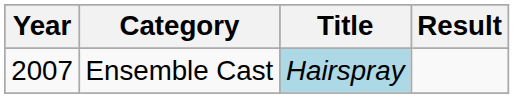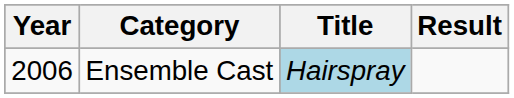 <table class="wikitable">
 <tr>
 <th>Year</th>
 <th>Category</th>
 <th>Title</th>
 <th>Result</th>
 </tr>
 <tr>
-<td>2007</td>
+<td>2006</td>
 <td>Ensemble Cast</td>
 <td style="background: lightblue;"><em>Hairspray</em></td>
 <td></td>
 </tr>
 </table>
